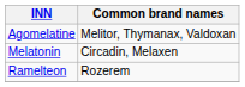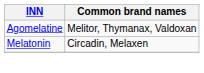 <table class="wikitable">
 <tr>
 <th><a href='#'>INN</a></th>
 <th>Common brand names</th>
 </tr>
 <tr>
 <td><a href='#'>Agomelatine</a></td>
 <td>Melitor, Thymanax, Valdoxan</td>
 </tr>
 <tr>
 <td><a href='#'>Melatonin</a></td>
 <td>Circadin, Melaxen</td>
 </tr>
 <tr>
-<td><a href='#'>Ramelteon</a></td>
-<td>Rozerem</td>
-</tr>
-<tr>
 </tr>
 </table>
